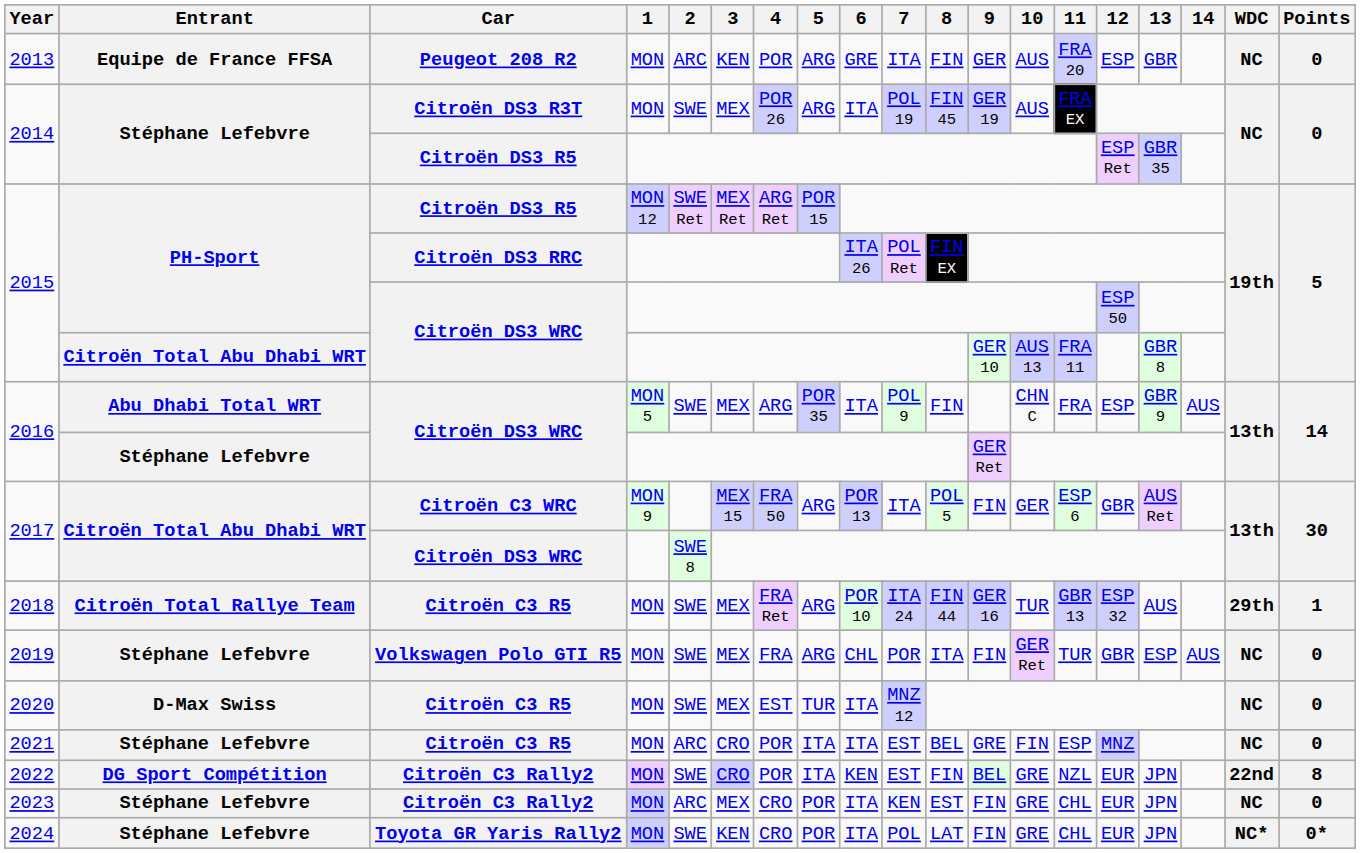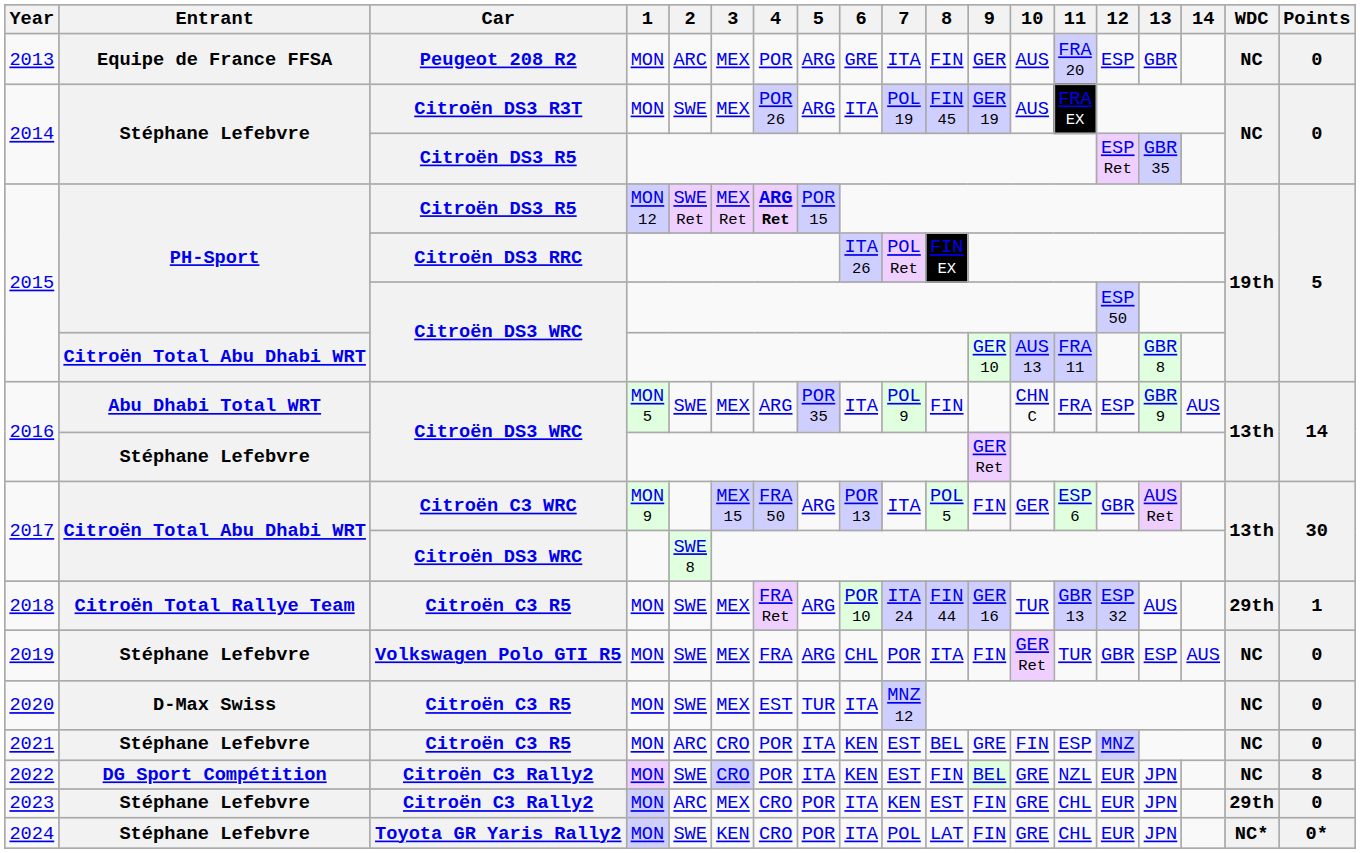 <table class="wikitable" border="1" style="text-align:center; font-size:85%;">
 <tr>
 <th>Year</th>
 <th>Entrant</th>
 <th>Car</th>
 <th>1</th>
 <th>2</th>
 <th>3</th>
 <th>4</th>
 <th>5</th>
 <th>6</th>
 <th>7</th>
 <th>8</th>
 <th>9</th>
 <th>10</th>
 <th>11</th>
 <th>12</th>
 <th>13</th>
 <th>14</th>
 <th>WDC</th>
 <th>Points</th>
 </tr>
 <tr>
 <td><a href='#'>2013</a></td>
 <th nowrap>Equipe de France FFSA</th>
 <th nowrap><a href='#'>Peugeot 208 R2</a></th>
 <td><a href='#'>MON</a></td>
 <td><a href='#'>ARC</a></td>
-<td><a href='#'>KEN</a></td>
+<td><a href='#'>MEX</a></td>
 <td><a href='#'>POR</a></td>
 <td><a href='#'>ARG</a></td>
 <td><a href='#'>GRE</a></td>
 <td><a href='#'>ITA</a></td>
 <td><a href='#'>FIN</a></td>
 <td><a href='#'>GER</a></td>
 <td><a href='#'>AUS</a></td>
 <td style="background:#CFCFFF;"><a href='#'>FRA</a><br><small>20</small></td>
 <td><a href='#'>ESP</a></td>
 <td><a href='#'>GBR</a></td>
 <td></td>
 <th>NC</th>
 <th>0</th>
 </tr>
 <tr>
 <td rowspan=2><a href='#'>2014</a></td>
 <th rowspan=2 nowrap>Stéphane Lefebvre</th>
 <th nowrap><a href='#'>Citroën DS3 R3T</a></th>
 <td><a href='#'>MON</a></td>
 <td><a href='#'>SWE</a></td>
 <td><a href='#'>MEX</a></td>
 <td style="background:#CFCFFF;"><a href='#'>POR</a><br><small>26</small></td>
 <td><a href='#'>ARG</a></td>
 <td><a href='#'>ITA</a></td>
 <td style="background:#CFCFFF;"><a href='#'>POL</a><br><small>19</small></td>
 <td style="background:#CFCFFF;"><a href='#'>FIN</a><br><small>45</small></td>
 <td style="background:#CFCFFF;"><a href='#'>GER</a><br><small>19</small></td>
 <td><a href='#'>AUS</a></td>
 <td style="background:#000000; color:white"><a href='#'><span>FRA</span></a><br><small>EX</small></td>
 <td colspan=3></td>
 <th rowspan=2>NC</th>
 <th rowspan=2>0</th>
 </tr>
 <tr>
 <th nowrap><a href='#'>Citroën DS3 R5</a></th>
 <td colspan=11></td>
 <td style="background:#EFCFFF;"><a href='#'>ESP</a><br><small>Ret</small></td>
 <td style="background:#CFCFFF;"><a href='#'>GBR</a><br><small>35</small></td>
 <td></td>
 </tr>
 <tr>
 <td rowspan=4><a href='#'>2015</a></td>
 <th rowspan=3 nowrap><a href='#'>PH-Sport</a></th>
 <th nowrap><a href='#'>Citroën DS3 R5</a></th>
 <td style="background:#CFCFFF;"><a href='#'>MON</a><br><small>12</small></td>
 <td style="background:#EFCFFF;"><a href='#'>SWE</a><br><small>Ret</small></td>
 <td style="background:#EFCFFF;"><a href='#'>MEX</a><br><small>Ret</small></td>
-<td style="background:#EFCFFF;"><a href='#'>ARG</a><br><small>Ret</small></td>
+<td style="background:#EFCFFF;"><strong><a href='#'>ARG</a><br><small>Ret</small></strong></td>
 <td style="background:#CFCFFF;"><a href='#'>POR</a><br><small>15</small></td>
 <td colspan=9></td>
 <th rowspan=4>19th</th>
 <th rowspan=4>5</th>
 </tr>
 <tr>
 <th nowrap><a href='#'>Citroën DS3 RRC</a></th>
 <td colspan=5></td>
 <td style="background:#CFCFFF;"><a href='#'>ITA</a><br><small>26</small></td>
 <td style="background:#EFCFFF;"><a href='#'>POL</a><br><small>Ret</small></td>
 <td style="background:#000000; color:white"><a href='#'><span>FIN</span></a><br><small>EX</small></td>
 <td colspan=6></td>
 </tr>
 <tr>
 <th rowspan=2 nowrap><a href='#'>Citroën DS3 WRC</a></th>
 <td colspan=11></td>
 <td style="background:#CFCFFF;"><a href='#'>ESP</a><br><small>50</small></td>
 <td colspan=2></td>
 </tr>
 <tr>
 <th nowrap><a href='#'>Citroën Total Abu Dhabi WRT</a></th>
 <td colspan=8></td>
 <td style="background:#DFFFDF;"><a href='#'>GER</a><br><small>10</small></td>
 <td style="background:#CFCFFF;"><a href='#'>AUS</a><br><small>13</small></td>
 <td style="background:#CFCFFF;"><a href='#'>FRA</a><br><small>11</small></td>
 <td></td>
 <td style="background:#DFFFDF;"><a href='#'>GBR</a><br><small>8</small></td>
 <td></td>
 </tr>
 <tr>
 <td rowspan=2><a href='#'>2016</a></td>
 <th nowrap><a href='#'>Abu Dhabi Total WRT</a></th>
 <th rowspan=2 nowrap><a href='#'>Citroën DS3 WRC</a></th>
 <td style="background:#DFFFDF;"><a href='#'>MON</a><br><small>5</small></td>
 <td><a href='#'>SWE</a></td>
 <td><a href='#'>MEX</a></td>
 <td><a href='#'>ARG</a></td>
 <td style="background:#CFCFFF;"><a href='#'>POR</a><br><small>35</small></td>
 <td><a href='#'>ITA</a></td>
 <td style="background:#DFFFDF;"><a href='#'>POL</a><br><small>9</small></td>
 <td><a href='#'>FIN</a></td>
 <td></td>
 <td><a href='#'>CHN</a><br><small>C</small></td>
 <td><a href='#'>FRA</a></td>
 <td><a href='#'>ESP</a></td>
 <td style="background:#DFFFDF;"><a href='#'>GBR</a><br><small>9</small></td>
 <td><a href='#'>AUS</a></td>
 <th rowspan=2>13th</th>
 <th rowspan=2>14</th>
 </tr>
 <tr>
 <th nowrap>Stéphane Lefebvre</th>
 <td colspan=8></td>
 <td style="background:#EFCFFF;"><a href='#'>GER</a><br><small>Ret</small></td>
 <td colspan=5></td>
 </tr>
 <tr>
 <td rowspan=2><a href='#'>2017</a></td>
 <th rowspan=2 nowrap><a href='#'>Citroën Total Abu Dhabi WRT</a></th>
 <th nowrap><a href='#'>Citroën C3 WRC</a></th>
 <td style="background:#DFFFDF;"><a href='#'>MON</a><br><small>9</small></td>
 <td></td>
 <td style="background:#CFCFFF;"><a href='#'>MEX</a><br><small>15</small></td>
 <td style="background:#CFCFFF;"><a href='#'>FRA</a><br><small>50</small></td>
 <td><a href='#'>ARG</a></td>
 <td style="background:#CFCFFF;"><a href='#'>POR</a><br><small>13</small></td>
 <td><a href='#'>ITA</a></td>
 <td style="background:#DFFFDF;"><a href='#'>POL</a><br><small>5</small></td>
 <td><a href='#'>FIN</a></td>
 <td><a href='#'>GER</a></td>
 <td style="background:#DFFFDF;"><a href='#'>ESP</a><br><small>6</small></td>
 <td><a href='#'>GBR</a></td>
 <td style="background:#EFCFFF;"><a href='#'>AUS</a><br><small>Ret</small></td>
 <td></td>
 <th rowspan=2>13th</th>
 <th rowspan=2>30</th>
 </tr>
 <tr>
 <th nowrap><a href='#'>Citroën DS3 WRC</a></th>
 <td></td>
 <td style="background:#DFFFDF;"><a href='#'>SWE</a><br><small>8</small></td>
 <td colspan=12></td>
 </tr>
 <tr>
 <td><a href='#'>2018</a></td>
 <th nowrap><a href='#'>Citroën Total Rallye Team</a></th>
 <th nowrap><a href='#'>Citroën C3 R5</a></th>
 <td><a href='#'>MON</a></td>
 <td><a href='#'>SWE</a></td>
 <td><a href='#'>MEX</a></td>
 <td style="background:#EFCFFF;"><a href='#'>FRA</a><br><small>Ret</small></td>
 <td><a href='#'>ARG</a></td>
 <td style="background:#DFFFDF;"><a href='#'>POR</a><br><small>10</small></td>
 <td style="background:#CFCFFF;"><a href='#'>ITA</a><br><small>24</small></td>
 <td style="background:#CFCFFF;"><a href='#'>FIN</a><br><small>44</small></td>
 <td style="background:#CFCFFF;"><a href='#'>GER</a><br><small>16</small></td>
 <td><a href='#'>TUR</a></td>
 <td style="background:#CFCFFF;"><a href='#'>GBR</a><br><small>13</small></td>
 <td style="background:#CFCFFF;"><a href='#'>ESP</a><br><small>32</small></td>
 <td><a href='#'>AUS</a></td>
 <td></td>
 <th>29th</th>
 <th>1</th>
 </tr>
 <tr>
 <td><a href='#'>2019</a></td>
 <th nowrap>Stéphane Lefebvre</th>
 <th nowrap><a href='#'>Volkswagen Polo GTI R5</a></th>
 <td><a href='#'>MON</a></td>
 <td><a href='#'>SWE</a></td>
 <td><a href='#'>MEX</a></td>
 <td><a href='#'>FRA</a></td>
 <td><a href='#'>ARG</a></td>
 <td><a href='#'>CHL</a></td>
 <td><a href='#'>POR</a></td>
 <td><a href='#'>ITA</a></td>
 <td><a href='#'>FIN</a></td>
 <td style="background:#EFCFFF;"><a href='#'>GER</a><br><small>Ret</small></td>
 <td><a href='#'>TUR</a></td>
 <td><a href='#'>GBR</a></td>
 <td><a href='#'>ESP</a></td>
 <td><a href='#'>AUS</a><br></td>
 <th>NC</th>
 <th>0</th>
 </tr>
 <tr>
 <td><a href='#'>2020</a></td>
 <th nowrap>D-Max Swiss</th>
 <th nowrap><a href='#'>Citroën C3 R5</a></th>
 <td><a href='#'>MON</a></td>
 <td><a href='#'>SWE</a></td>
 <td><a href='#'>MEX</a></td>
 <td><a href='#'>EST</a></td>
 <td><a href='#'>TUR</a></td>
 <td><a href='#'>ITA</a></td>
 <td style="background:#CFCFFF;"><a href='#'>MNZ</a><br><small>12</small></td>
 <td colspan=7></td>
 <th>NC</th>
 <th>0</th>
 </tr>
 <tr>
 <td><a href='#'>2021</a></td>
 <th nowrap>Stéphane Lefebvre</th>
 <th nowrap><a href='#'>Citroën C3 R5</a></th>
 <td><a href='#'>MON</a></td>
 <td><a href='#'>ARC</a></td>
 <td><a href='#'>CRO</a></td>
 <td><a href='#'>POR</a></td>
 <td><a href='#'>ITA</a></td>
-<td><a href='#'>ITA</a></td>
+<td><a href='#'>KEN</a></td>
 <td><a href='#'>EST</a></td>
 <td><a href='#'>BEL</a></td>
 <td><a href='#'>GRE</a></td>
 <td><a href='#'>FIN</a></td>
 <td><a href='#'>ESP</a></td>
 <td style="background:#CFCFFF;"><a href='#'>MNZ</a><br></td>
 <td colspan=2></td>
 <th>NC</th>
 <th>0</th>
 </tr>
 <tr>
 <td><a href='#'>2022</a></td>
 <th nowrap><a href='#'>DG Sport Compétition</a></th>
 <th nowrap><a href='#'>Citroën C3 Rally2</a></th>
 <td style="background:#EFCFFF;"><a href='#'>MON</a><br></td>
 <td><a href='#'>SWE</a></td>
 <td style="background:#CFCFFF;"><a href='#'>CRO</a><br></td>
 <td><a href='#'>POR</a><br></td>
 <td><a href='#'>ITA</a></td>
 <td><a href='#'>KEN</a></td>
 <td><a href='#'>EST</a></td>
 <td><a href='#'>FIN</a></td>
 <td style="background:#DFFFDF;"><a href='#'>BEL</a><br></td>
 <td><a href='#'>GRE</a></td>
 <td><a href='#'>NZL</a></td>
 <td><a href='#'>EUR</a></td>
 <td><a href='#'>JPN</a></td>
 <td></td>
-<th>22nd</th>
+<th>NC</th>
 <th>8</th>
 </tr>
 <tr>
 <td><a href='#'>2023</a></td>
 <th nowrap>Stéphane Lefebvre</th>
 <th nowrap><a href='#'>Citroën C3 Rally2</a></th>
 <td style="background:#CFCFFF;"><a href='#'>MON</a><br></td>
 <td><a href='#'>ARC</a></td>
 <td><a href='#'>MEX</a></td>
 <td><a href='#'>CRO</a></td>
 <td><a href='#'>POR</a></td>
 <td><a href='#'>ITA</a></td>
 <td><a href='#'>KEN</a></td>
 <td><a href='#'>EST</a></td>
 <td><a href='#'>FIN</a></td>
 <td><a href='#'>GRE</a></td>
 <td><a href='#'>CHL</a></td>
 <td><a href='#'>EUR</a></td>
 <td><a href='#'>JPN</a></td>
 <td></td>
-<th>NC</th>
+<th>29th</th>
 <th>0</th>
 </tr>
 <tr>
 <td><a href='#'>2024</a></td>
 <th nowrap>Stéphane Lefebvre</th>
 <th nowrap><a href='#'>Toyota GR Yaris Rally2</a></th>
 <td style="background:#CFCFFF;"><a href='#'>MON</a><br></td>
 <td><a href='#'>SWE</a></td>
 <td><a href='#'>KEN</a></td>
 <td><a href='#'>CRO</a></td>
 <td><a href='#'>POR</a></td>
 <td><a href='#'>ITA</a></td>
 <td><a href='#'>POL</a></td>
 <td><a href='#'>LAT</a></td>
 <td><a href='#'>FIN</a></td>
 <td><a href='#'>GRE</a></td>
 <td><a href='#'>CHL</a></td>
 <td><a href='#'>EUR</a></td>
 <td><a href='#'>JPN</a></td>
 <td></td>
 <th>NC*</th>
 <th>0*</th>
 </tr>
 </table>
